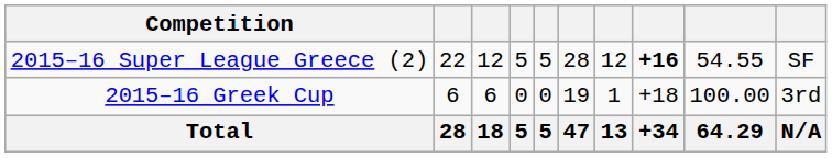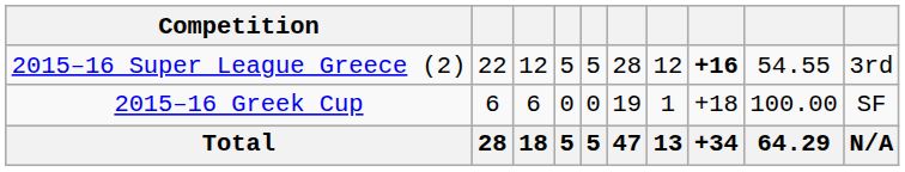 <table class="wikitable" style="text-align:center">
 <tr>
 <th>Competition</th>
 <th></th>
 <th></th>
 <th></th>
 <th></th>
 <th></th>
 <th></th>
 <th></th>
 <th></th>
 <th></th>
 </tr>
 <tr>
 <td><a href='#'>2015–16 Super League Greece</a> (2)</td>
 <td>22</td>
 <td>12</td>
 <td>5</td>
 <td>5</td>
 <td>28</td>
 <td>12</td>
 <td><strong>+16</strong></td>
 <td>54.55</td>
-<td>SF</td>
+<td>3rd</td>
 </tr>
 <tr>
 <td><a href='#'>2015–16 Greek Cup</a></td>
 <td>6</td>
 <td>6</td>
 <td>0</td>
 <td>0</td>
 <td>19</td>
 <td>1</td>
 <td>+18</td>
 <td>100.00</td>
-<td>3rd</td>
+<td>SF</td>
 </tr>
 <tr>
 <th>Total</th>
 <th>28</th>
 <th>18</th>
 <th>5</th>
 <th>5</th>
 <th>47</th>
 <th>13</th>
 <th>+34</th>
 <th>64.29</th>
 <th>N/A</th>
 </tr>
 </table>
